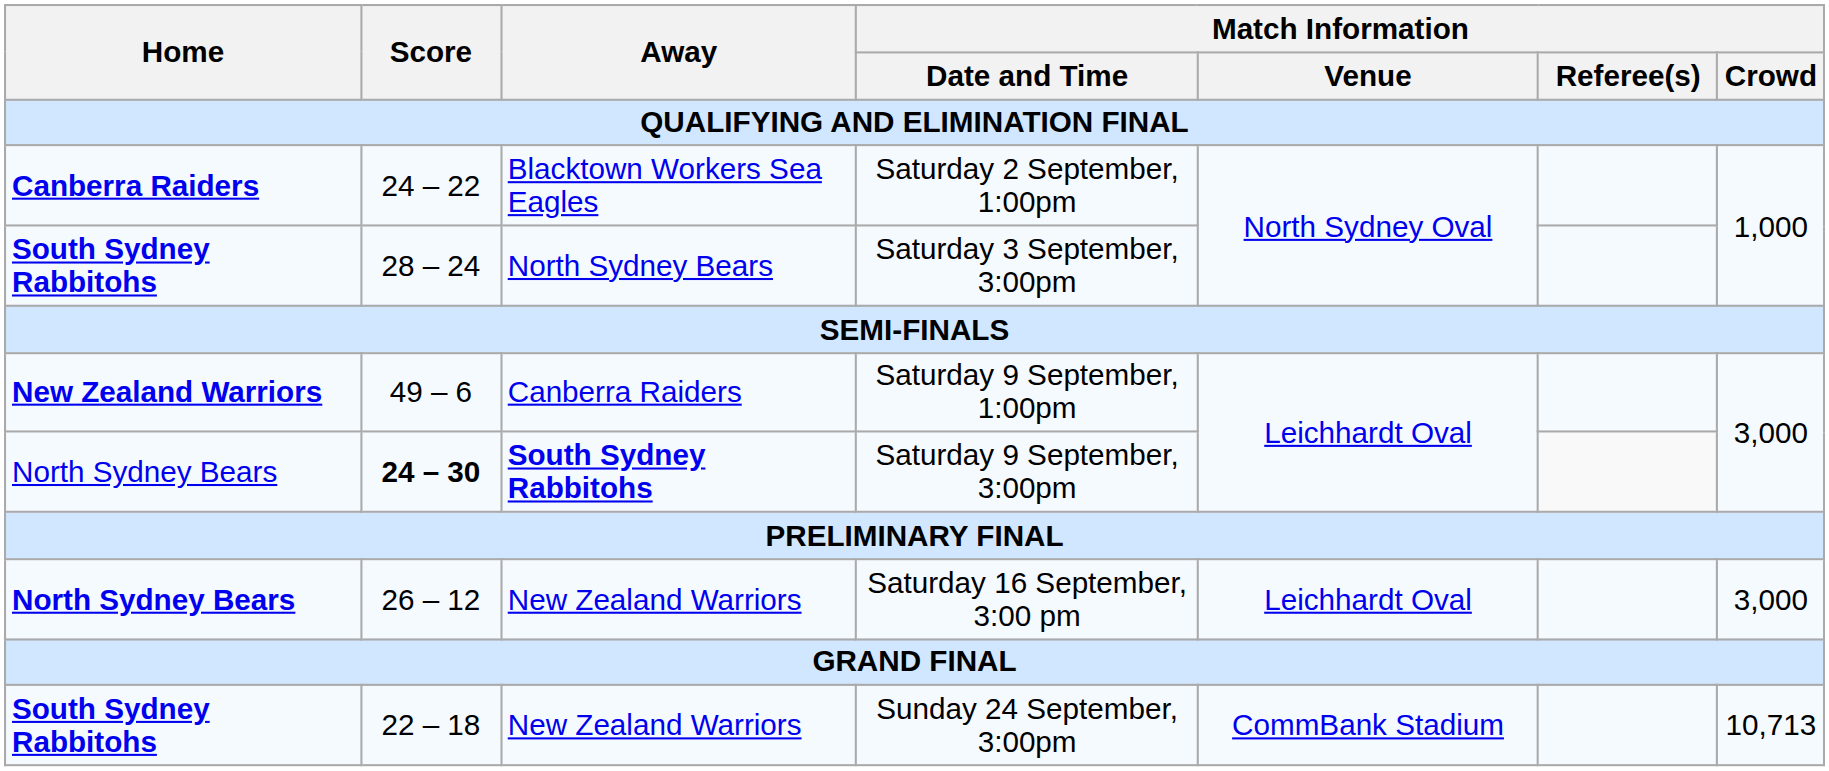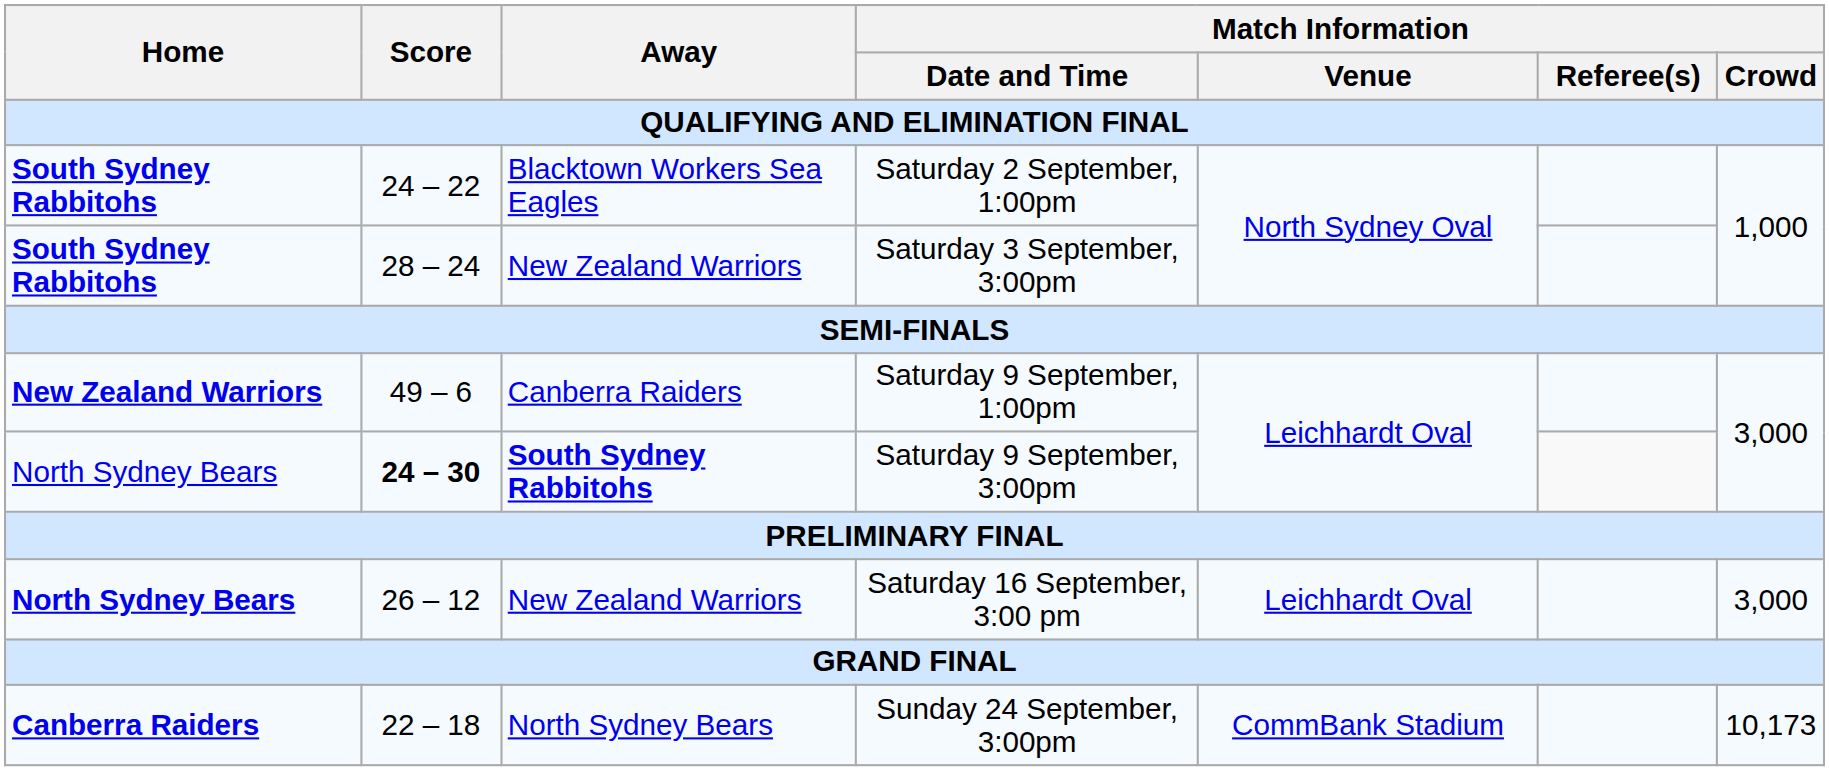 <table class="wikitable" style="border-collapse:collapse; font-size:90%; text-align:center; width:100%;">
 <tr>
 <th rowspan="2" style="width:21%;">Home</th>
 <th rowspan="2" style="width:8%;">Score</th>
 <th rowspan="2" style="width:21%;">Away</th>
 <th colspan="4">Match Information</th>
 </tr>
 <tr style="background:#efefef;">
 <th width="20%">Date and Time</th>
 <th width="20%">Venue</th>
 <th width="12%">Referee(s)</th>
 <th>Crowd</th>
 </tr>
 <tr style="background:#d0e7ff;">
 <td colspan="8"><strong>QUALIFYING AND ELIMINATION FINAL</strong></td>
 </tr>
 <tr style="background:#f5faff;">
-<td align="left"><strong> <a href='#'>Canberra Raiders</a></strong></td>
+<td align="left"><strong> <a href='#'>South Sydney Rabbitohs</a></strong></td>
 <td>24 – 22</td>
 <td align="left"> <a href='#'>Blacktown Workers Sea Eagles</a></td>
 <td>Saturday 2 September, 1:00pm</td>
 <td rowspan="2"><a href='#'>North Sydney Oval</a></td>
 <td></td>
 <td rowspan="2">1,000</td>
 </tr>
 <tr style="background:#f5faff;">
 <td align="left"><strong> <a href='#'>South Sydney Rabbitohs</a></strong></td>
 <td>28 – 24</td>
-<td align="left"> <a href='#'>North Sydney Bears</a></td>
+<td align="left"> <a href='#'>New Zealand Warriors</a></td>
 <td>Saturday 3 September, 3:00pm</td>
 <td></td>
 </tr>
 <tr style="background:#d0e7ff;">
 <td colspan="8"><strong>SEMI-FINALS</strong></td>
 </tr>
 <tr style="background:#f5faff;">
 <td align="left"><strong> <a href='#'>New Zealand Warriors</a></strong></td>
 <td>49 – 6</td>
 <td align="left"> <a href='#'>Canberra Raiders</a></td>
 <td>Saturday 9 September, 1:00pm</td>
 <td rowspan="2"><a href='#'>Leichhardt Oval</a></td>
 <td></td>
 <td rowspan="2">3,000</td>
 </tr>
 <tr style="background:#f5faff;">
 <td align="left"> <a href='#'>North Sydney Bears</a></td>
 <td><strong>24 – 30</strong></td>
 <td align="left"><strong> <a href='#'>South Sydney Rabbitohs</a></strong></td>
 <td>Saturday 9 September, 3:00pm</td>
 </tr>
 <tr style="background:#d0e7ff;">
 <td colspan="8"><strong>PRELIMINARY FINAL</strong></td>
 </tr>
 <tr style="background:#f5faff;">
 <td align="left"><strong> <a href='#'>North Sydney Bears</a></strong></td>
 <td>26 – 12</td>
 <td align="left"> <a href='#'>New Zealand Warriors</a></td>
 <td>Saturday 16 September, 3:00 pm</td>
 <td><a href='#'>Leichhardt Oval</a></td>
 <td></td>
 <td>3,000</td>
 </tr>
 <tr style="background:#d0e7ff;">
 <td colspan="8"><strong>GRAND FINAL</strong></td>
 </tr>
 <tr style="background:#f5faff;">
-<td align="left"><strong> <a href='#'>South Sydney Rabbitohs</a></strong></td>
+<td align="left"><strong> <a href='#'>Canberra Raiders</a></strong></td>
 <td>22 – 18</td>
-<td align="left"> <a href='#'>New Zealand Warriors</a></td>
+<td align="left"> <a href='#'>North Sydney Bears</a></td>
 <td>Sunday 24 September, 3:00pm</td>
 <td><a href='#'>CommBank Stadium</a></td>
 <td></td>
-<td>10,713</td>
+<td>10,173</td>
 </tr>
 </table>
